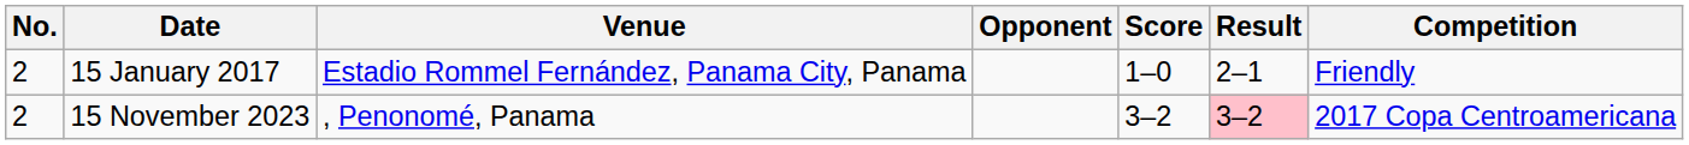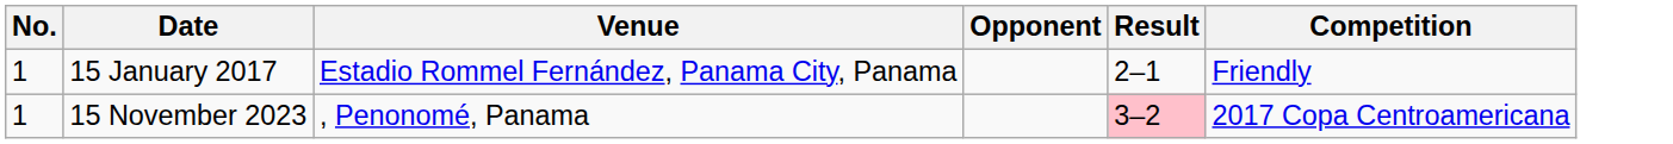 <table class="wikitable sortable">
 <tr>
 <th scope="col">No.</th>
 <th scope="col">Date</th>
 <th scope="col">Venue</th>
 <th scope="col">Opponent</th>
-<th scope="col">Score</th>
 <th scope="col">Result</th>
 <th scope="col">Competition</th>
 </tr>
 <tr>
-<td>2</td>
+<td>1</td>
 <td>15 January 2017</td>
 <td><a href='#'>Estadio Rommel Fernández</a>, <a href='#'>Panama City</a>, Panama</td>
 <td></td>
-<td>1–0</td>
 <td>2–1</td>
 <td><a href='#'>Friendly</a></td>
 </tr>
 <tr>
-<td>2</td>
+<td>1</td>
 <td>15 November 2023</td>
 <td>, <a href='#'>Penonomé</a>, Panama</td>
 <td></td>
-<td>3–2</td>
 <td style="background: pink;">3–2</td>
 <td><a href='#'>2017 Copa Centroamericana</a></td>
 </tr>
 </table>
